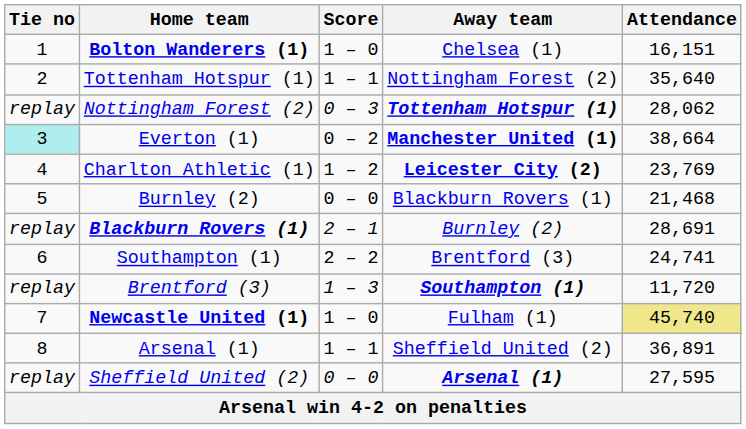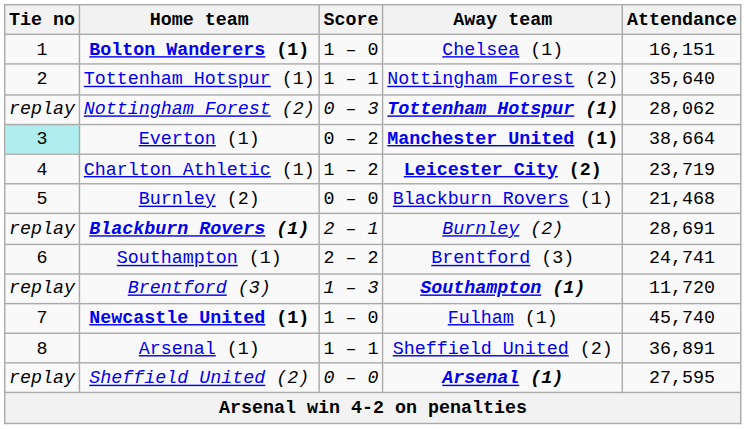 <table class="wikitable" style="text-align: center">
 <tr>
 <th>Tie no</th>
 <th>Home team</th>
 <th>Score</th>
 <th>Away team</th>
 <th>Attendance</th>
 </tr>
 <tr>
 <td>1</td>
 <td><strong><a href='#'>Bolton Wanderers</a> (1)</strong></td>
 <td>1 – 0</td>
 <td><a href='#'>Chelsea</a> (1)</td>
 <td>16,151</td>
 </tr>
 <tr>
 <td>2</td>
 <td><a href='#'>Tottenham Hotspur</a> (1)</td>
 <td>1 – 1</td>
 <td><a href='#'>Nottingham Forest</a> (2)</td>
 <td>35,640</td>
 </tr>
 <tr>
 <td><em>replay</em></td>
 <td><em><a href='#'>Nottingham Forest</a> (2)</em></td>
 <td><em>0 – 3</em></td>
 <td><strong><em><a href='#'>Tottenham Hotspur</a> (1)</em></strong></td>
 <td>28,062</td>
 </tr>
 <tr>
 <td style="background: paleturquoise;">3</td>
 <td><a href='#'>Everton</a> (1)</td>
 <td>0 – 2</td>
 <td><strong><a href='#'>Manchester United</a> (1)</strong></td>
 <td>38,664</td>
 </tr>
 <tr>
 <td>4</td>
 <td><a href='#'>Charlton Athletic</a> (1)</td>
 <td>1 – 2</td>
 <td><strong><a href='#'>Leicester City</a> (2)</strong></td>
-<td>23,769</td>
+<td>23,719</td>
 </tr>
 <tr>
 <td>5</td>
 <td><a href='#'>Burnley</a> (2)</td>
 <td>0 – 0</td>
 <td><a href='#'>Blackburn Rovers</a> (1)</td>
 <td>21,468</td>
 </tr>
 <tr>
 <td><em>replay</em></td>
 <td><strong><em><a href='#'>Blackburn Rovers</a> (1)</em></strong></td>
 <td><em>2 – 1</em></td>
 <td><em><a href='#'>Burnley</a> (2)</em></td>
 <td>28,691</td>
 </tr>
 <tr>
 <td>6</td>
 <td><a href='#'>Southampton</a> (1)</td>
 <td>2 – 2</td>
 <td><a href='#'>Brentford</a> (3)</td>
 <td>24,741</td>
 </tr>
 <tr>
 <td><em>replay</em></td>
 <td><em><a href='#'>Brentford</a> (3)</em></td>
 <td><em>1 – 3</em></td>
 <td><strong><em><a href='#'>Southampton</a> (1)</em></strong></td>
 <td>11,720</td>
 </tr>
 <tr>
 <td>7</td>
 <td><strong><a href='#'>Newcastle United</a> (1)</strong></td>
 <td>1 – 0</td>
 <td><a href='#'>Fulham</a> (1)</td>
-<td style="background: khaki;">45,740</td>
+<td>45,740</td>
 </tr>
 <tr>
 <td>8</td>
 <td><a href='#'>Arsenal</a> (1)</td>
 <td>1 – 1</td>
 <td><a href='#'>Sheffield United</a> (2)</td>
 <td>36,891</td>
 </tr>
 <tr>
 <td><em>replay</em></td>
 <td><em><a href='#'>Sheffield United</a> (2)</em></td>
 <td><em>0 – 0</em></td>
 <td><strong><em><a href='#'>Arsenal</a> (1)</em></strong></td>
 <td>27,595</td>
 </tr>
 <tr>
 <th colspan=5>Arsenal win 4-2 on penalties</th>
 </tr>
 </table>
